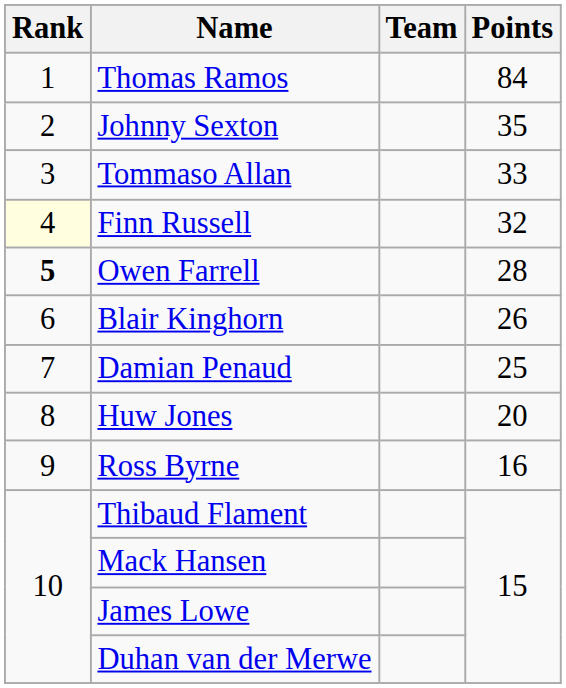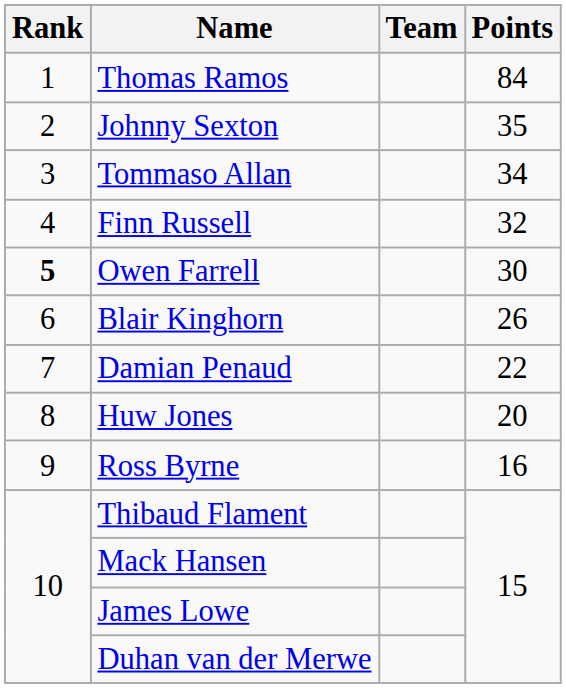 <table class="wikitable" style="text-align:center">
 <tr>
 <th>Rank</th>
 <th>Name</th>
 <th>Team</th>
 <th>Points</th>
 </tr>
 <tr>
 <td>1</td>
 <td align="left"><a href='#'>Thomas Ramos</a></td>
 <td align="left"></td>
 <td>84</td>
 </tr>
 <tr>
 <td>2</td>
 <td align="left"><a href='#'>Johnny Sexton</a></td>
 <td align="left"></td>
 <td>35</td>
 </tr>
 <tr>
 <td>3</td>
 <td align="left"><a href='#'>Tommaso Allan</a></td>
 <td align="left"></td>
-<td>33</td>
+<td>34</td>
 </tr>
 <tr>
-<td style="background: lightyellow;">4</td>
+<td>4</td>
 <td align="left"><a href='#'>Finn Russell</a></td>
 <td align="left"></td>
 <td>32</td>
 </tr>
 <tr>
 <td><strong>5</strong></td>
 <td align="left"><a href='#'>Owen Farrell</a></td>
 <td align="left"></td>
-<td>28</td>
+<td>30</td>
 </tr>
 <tr>
 <td>6</td>
 <td align="left"><a href='#'>Blair Kinghorn</a></td>
 <td align="left"></td>
 <td>26</td>
 </tr>
 <tr>
 <td>7</td>
 <td align="left"><a href='#'>Damian Penaud</a></td>
 <td align="left"></td>
-<td>25</td>
+<td>22</td>
 </tr>
 <tr>
 <td>8</td>
 <td align="left"><a href='#'>Huw Jones</a></td>
 <td align="left"></td>
 <td>20</td>
 </tr>
 <tr>
 <td>9</td>
 <td align="left"><a href='#'>Ross Byrne</a></td>
 <td align="left"></td>
 <td>16</td>
 </tr>
 <tr>
 <td rowspan=4>10</td>
 <td align="left"><a href='#'>Thibaud Flament</a></td>
 <td align="left"></td>
 <td rowspan=4>15</td>
 </tr>
 <tr>
 <td align="left"><a href='#'>Mack Hansen</a></td>
 <td align="left"></td>
 </tr>
 <tr>
 <td align="left"><a href='#'>James Lowe</a></td>
 <td align="left"></td>
 </tr>
 <tr>
 <td align="left"><a href='#'>Duhan van der Merwe</a></td>
 <td align="left"></td>
 </tr>
 </table>
